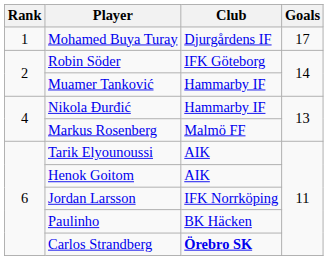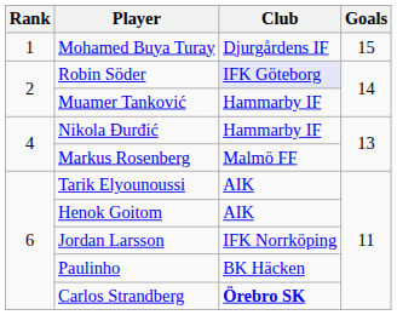 <table class="wikitable" style="text-align:center">
 <tr>
 <th>Rank</th>
 <th>Player</th>
 <th>Club</th>
 <th>Goals</th>
 </tr>
 <tr>
 <td>1</td>
 <td align="left"> <a href='#'>Mohamed Buya Turay</a></td>
 <td align="left"><a href='#'>Djurgårdens IF</a></td>
-<td>17</td>
+<td>15</td>
 </tr>
 <tr>
 <td rowspan="2">2</td>
 <td align="left"> <a href='#'>Robin Söder</a></td>
-<td align="left"><a href='#'>IFK Göteborg</a></td>
+<td align="left" style="background: lavender;"><a href='#'>IFK Göteborg</a></td>
 <td rowspan="2">14</td>
 </tr>
 <tr>
 <td align="left"> <a href='#'>Muamer Tanković</a></td>
 <td align="left"><a href='#'>Hammarby IF</a></td>
 </tr>
 <tr>
 <td rowspan="2">4</td>
 <td align="left"> <a href='#'>Nikola Đurđić</a></td>
 <td align="left"><a href='#'>Hammarby IF</a></td>
 <td rowspan="2">13</td>
 </tr>
 <tr>
 <td align="left"> <a href='#'>Markus Rosenberg</a></td>
 <td align="left"><a href='#'>Malmö FF</a></td>
 </tr>
 <tr>
 <td rowspan="5">6</td>
 <td align="left"> <a href='#'>Tarik Elyounoussi</a></td>
 <td align="left"><a href='#'>AIK</a></td>
 <td rowspan="5">11</td>
 </tr>
 <tr>
 <td align="left"> <a href='#'>Henok Goitom</a></td>
 <td align="left"><a href='#'>AIK</a></td>
 </tr>
 <tr>
 <td align="left"> <a href='#'>Jordan Larsson</a></td>
 <td align="left"><a href='#'>IFK Norrköping</a></td>
 </tr>
 <tr>
 <td align="left"> <a href='#'>Paulinho</a></td>
 <td align="left"><a href='#'>BK Häcken</a></td>
 </tr>
 <tr>
 <td align="left"> <a href='#'>Carlos Strandberg</a></td>
 <td align="left"><strong><a href='#'>Örebro SK</a></strong></td>
 </tr>
 </table>
